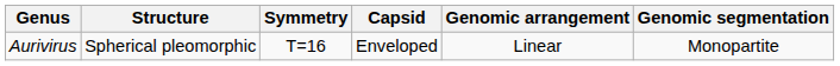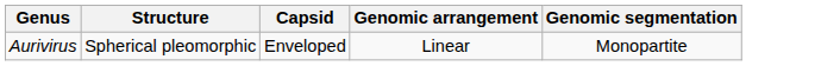 <table class="wikitable sortable" style="text-align:center">
 <tr>
 <th>Genus</th>
 <th>Structure</th>
-<th>Symmetry</th>
 <th>Capsid</th>
 <th>Genomic arrangement</th>
 <th>Genomic segmentation</th>
 </tr>
 <tr>
 <td><em>Aurivirus</em></td>
 <td>Spherical pleomorphic</td>
-<td>T=16</td>
 <td>Enveloped</td>
 <td>Linear</td>
 <td>Monopartite</td>
 </tr>
 </table>
